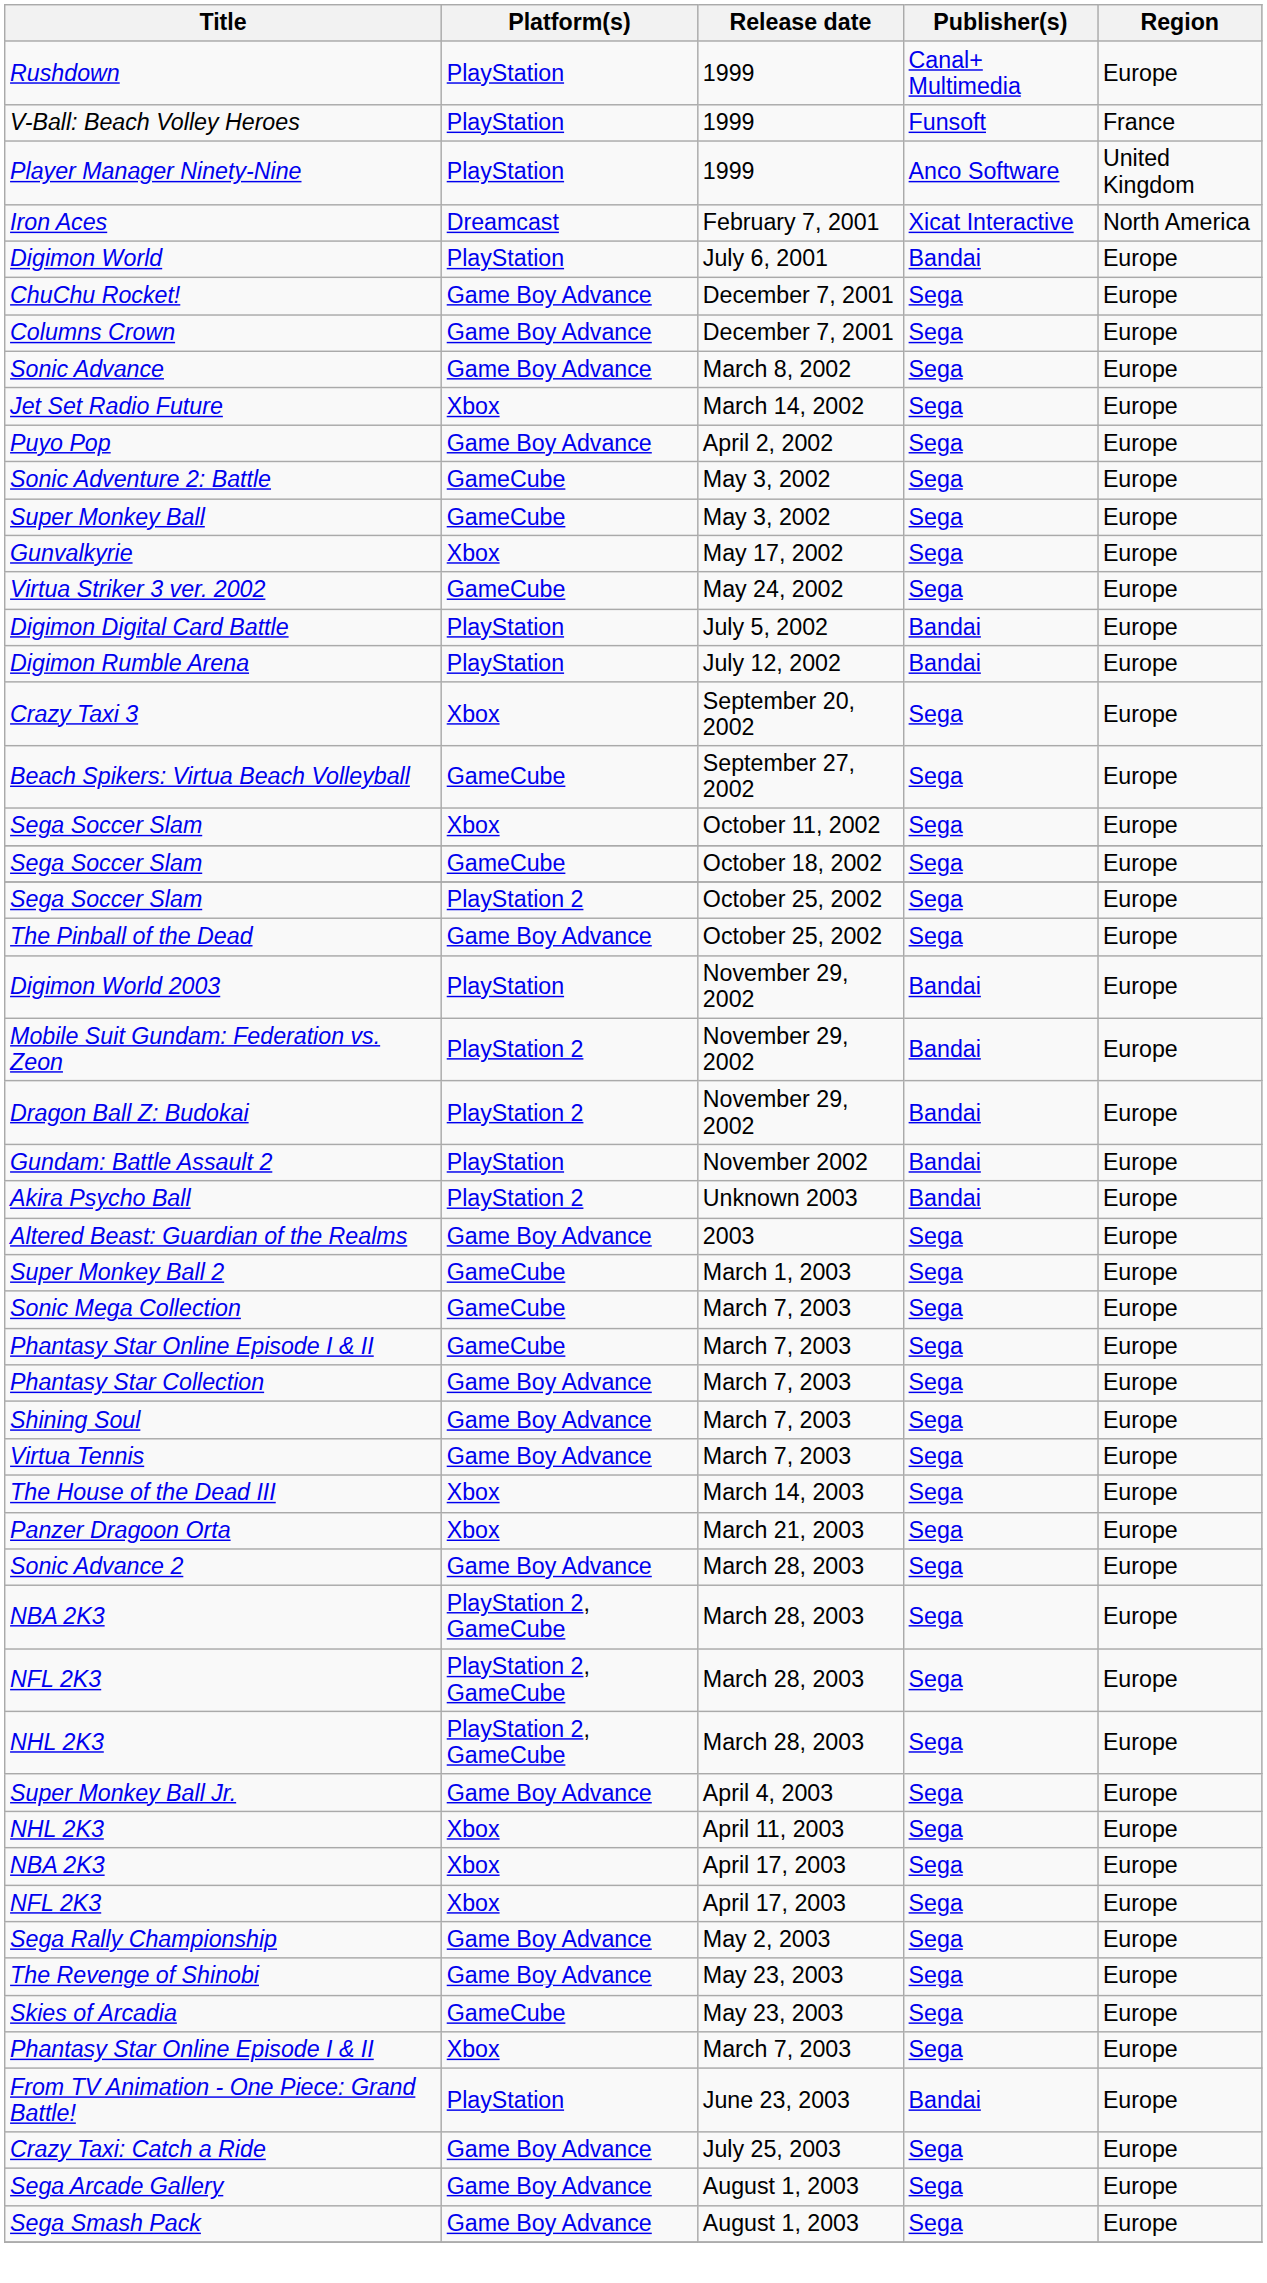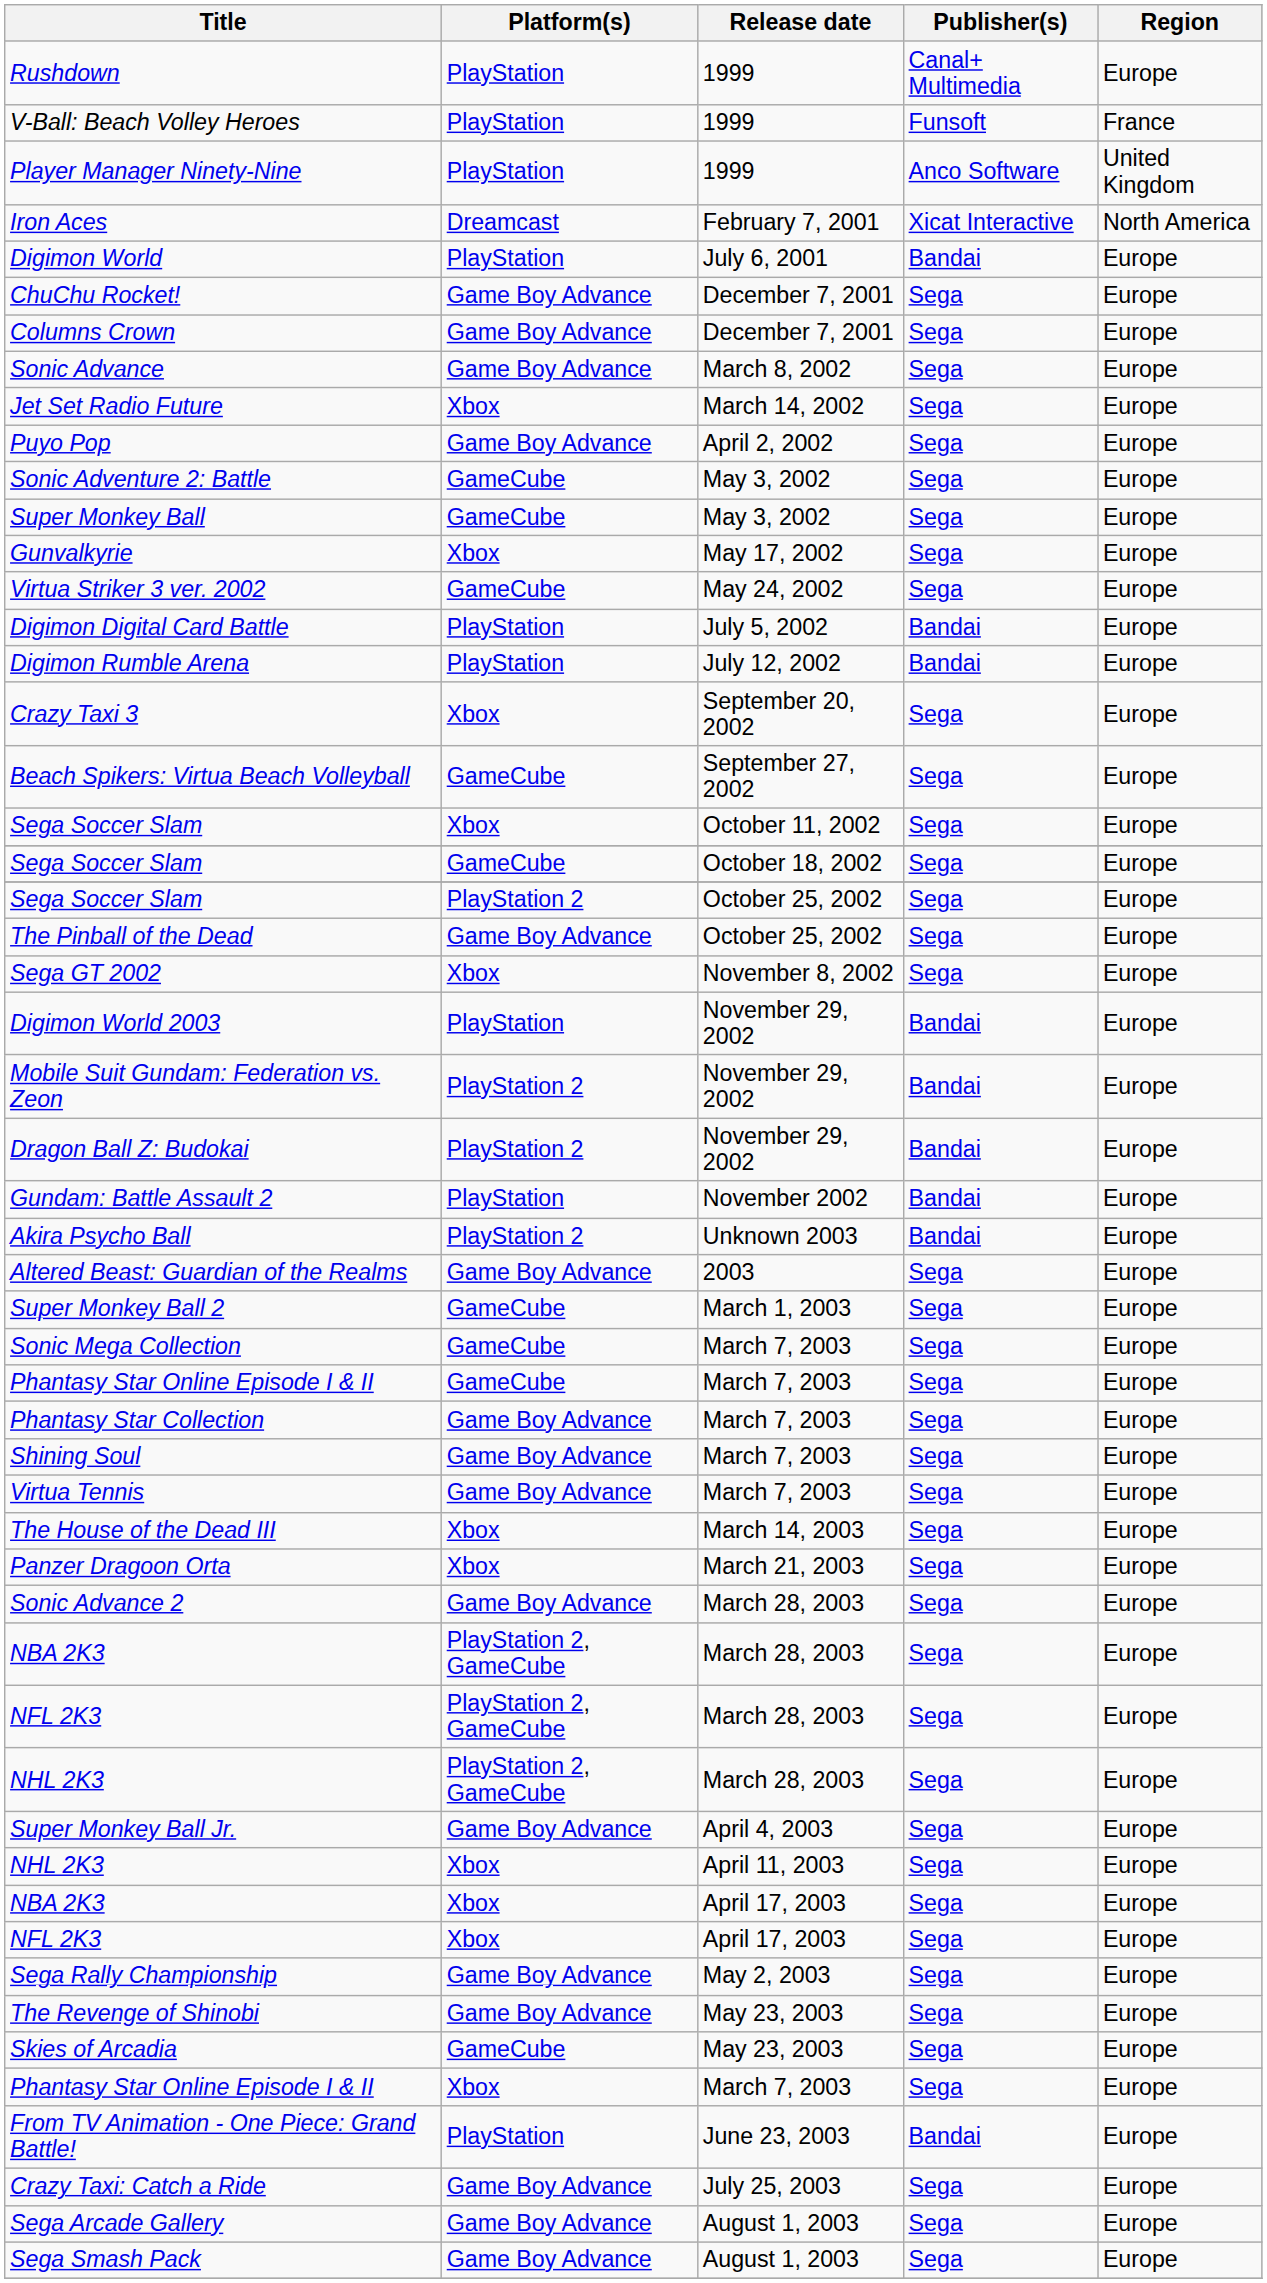 <table class="wikitable sortable">
 <tr>
 <th>Title</th>
 <th>Platform(s)</th>
 <th>Release date</th>
 <th>Publisher(s)</th>
 <th>Region</th>
 </tr>
 <tr>
 <td><em><a href='#'>Rushdown</a></em></td>
 <td><a href='#'>PlayStation</a></td>
 <td>1999</td>
 <td><a href='#'>Canal+ Multimedia</a></td>
 <td>Europe</td>
 </tr>
 <tr>
 <td><em>V-Ball: Beach Volley Heroes</em></td>
 <td><a href='#'>PlayStation</a></td>
 <td>1999</td>
 <td><a href='#'>Funsoft</a></td>
 <td>France</td>
 </tr>
 <tr>
 <td><em><a href='#'>Player Manager Ninety-Nine</a></em></td>
 <td><a href='#'>PlayStation</a></td>
 <td>1999</td>
 <td><a href='#'>Anco Software</a></td>
 <td>United Kingdom</td>
 </tr>
 <tr>
 <td><em><a href='#'>Iron Aces</a></em></td>
 <td><a href='#'>Dreamcast</a></td>
 <td>February 7, 2001</td>
 <td><a href='#'>Xicat Interactive</a></td>
 <td>North America</td>
 </tr>
 <tr>
 <td><em><a href='#'>Digimon World</a></em></td>
 <td><a href='#'>PlayStation</a></td>
 <td>July 6, 2001</td>
 <td><a href='#'>Bandai</a></td>
 <td>Europe</td>
 </tr>
 <tr>
 <td><em><a href='#'>ChuChu Rocket!</a></em></td>
 <td><a href='#'>Game Boy Advance</a></td>
 <td>December 7, 2001</td>
 <td><a href='#'>Sega</a></td>
 <td>Europe</td>
 </tr>
 <tr>
 <td><em><a href='#'>Columns Crown</a></em></td>
 <td><a href='#'>Game Boy Advance</a></td>
 <td>December 7, 2001</td>
 <td><a href='#'>Sega</a></td>
 <td>Europe</td>
 </tr>
 <tr>
 <td><em><a href='#'>Sonic Advance</a></em></td>
 <td><a href='#'>Game Boy Advance</a></td>
 <td>March 8, 2002</td>
 <td><a href='#'>Sega</a></td>
 <td>Europe</td>
 </tr>
 <tr>
 <td><em><a href='#'>Jet Set Radio Future</a></em></td>
 <td><a href='#'>Xbox</a></td>
 <td>March 14, 2002</td>
 <td><a href='#'>Sega</a></td>
 <td>Europe</td>
 </tr>
 <tr>
 <td><em><a href='#'>Puyo Pop</a></em></td>
 <td><a href='#'>Game Boy Advance</a></td>
 <td>April 2, 2002</td>
 <td><a href='#'>Sega</a></td>
 <td>Europe</td>
 </tr>
 <tr>
 <td><em><a href='#'>Sonic Adventure 2: Battle</a></em></td>
 <td><a href='#'>GameCube</a></td>
 <td>May 3, 2002</td>
 <td><a href='#'>Sega</a></td>
 <td>Europe</td>
 </tr>
 <tr>
 <td><em><a href='#'>Super Monkey Ball</a></em></td>
 <td><a href='#'>GameCube</a></td>
 <td>May 3, 2002</td>
 <td><a href='#'>Sega</a></td>
 <td>Europe</td>
 </tr>
 <tr>
 <td><em><a href='#'>Gunvalkyrie</a></em></td>
 <td><a href='#'>Xbox</a></td>
 <td>May 17, 2002</td>
 <td><a href='#'>Sega</a></td>
 <td>Europe</td>
 </tr>
 <tr>
 <td><em><a href='#'>Virtua Striker 3 ver. 2002</a></em></td>
 <td><a href='#'>GameCube</a></td>
 <td>May 24, 2002</td>
 <td><a href='#'>Sega</a></td>
 <td>Europe</td>
 </tr>
 <tr>
 <td><em><a href='#'>Digimon Digital Card Battle</a></em></td>
 <td><a href='#'>PlayStation</a></td>
 <td>July 5, 2002</td>
 <td><a href='#'>Bandai</a></td>
 <td>Europe</td>
 </tr>
 <tr>
 <td><em><a href='#'>Digimon Rumble Arena</a></em></td>
 <td><a href='#'>PlayStation</a></td>
 <td>July 12, 2002</td>
 <td><a href='#'>Bandai</a></td>
 <td>Europe</td>
 </tr>
 <tr>
 <td><em><a href='#'>Crazy Taxi 3</a></em></td>
 <td><a href='#'>Xbox</a></td>
 <td>September 20, 2002</td>
 <td><a href='#'>Sega</a></td>
 <td>Europe</td>
 </tr>
 <tr>
 <td><em><a href='#'>Beach Spikers: Virtua Beach Volleyball</a></em></td>
 <td><a href='#'>GameCube</a></td>
 <td>September 27, 2002</td>
 <td><a href='#'>Sega</a></td>
 <td>Europe</td>
 </tr>
 <tr>
 <td><em><a href='#'>Sega Soccer Slam</a></em></td>
 <td><a href='#'>Xbox</a></td>
 <td>October 11, 2002</td>
 <td><a href='#'>Sega</a></td>
 <td>Europe</td>
 </tr>
 <tr>
 </tr>
 <tr>
 <td><em><a href='#'>Sega Soccer Slam</a></em></td>
 <td><a href='#'>GameCube</a></td>
 <td>October 18, 2002</td>
 <td><a href='#'>Sega</a></td>
 <td>Europe</td>
 </tr>
 <tr>
 </tr>
 <tr>
 <td><em><a href='#'>Sega Soccer Slam</a></em></td>
 <td><a href='#'>PlayStation 2</a></td>
 <td>October 25, 2002</td>
 <td><a href='#'>Sega</a></td>
 <td>Europe</td>
 </tr>
 <tr>
 <td><em><a href='#'>The Pinball of the Dead</a></em></td>
 <td><a href='#'>Game Boy Advance</a></td>
 <td>October 25, 2002</td>
+<td><a href='#'>Sega</a></td>
+<td>Europe</td>
+</tr>
+<tr>
+<td><em><a href='#'>Sega GT 2002</a></em></td>
+<td><a href='#'>Xbox</a></td>
+<td>November 8, 2002</td>
 <td><a href='#'>Sega</a></td>
 <td>Europe</td>
 </tr>
 <tr>
 <td><em><a href='#'>Digimon World 2003</a></em></td>
 <td><a href='#'>PlayStation</a></td>
 <td>November 29, 2002</td>
 <td><a href='#'>Bandai</a></td>
 <td>Europe</td>
 </tr>
 <tr>
 <td><em><a href='#'>Mobile Suit Gundam: Federation vs. Zeon</a></em></td>
 <td><a href='#'>PlayStation 2</a></td>
 <td>November 29, 2002</td>
 <td><a href='#'>Bandai</a></td>
 <td>Europe</td>
 </tr>
 <tr>
 <td><em><a href='#'>Dragon Ball Z: Budokai</a></em></td>
 <td><a href='#'>PlayStation 2</a></td>
 <td>November 29, 2002</td>
 <td><a href='#'>Bandai</a></td>
 <td>Europe</td>
 </tr>
 <tr>
 <td><em><a href='#'>Gundam: Battle Assault 2</a></em></td>
 <td><a href='#'>PlayStation</a></td>
 <td>November 2002</td>
 <td><a href='#'>Bandai</a></td>
 <td>Europe</td>
 </tr>
 <tr>
 <td><em><a href='#'>Akira Psycho Ball</a></em></td>
 <td><a href='#'>PlayStation 2</a></td>
 <td>Unknown 2003</td>
 <td><a href='#'>Bandai</a></td>
 <td>Europe</td>
 </tr>
 <tr>
 <td><em><a href='#'>Altered Beast: Guardian of the Realms</a></em></td>
 <td><a href='#'>Game Boy Advance</a></td>
 <td>2003</td>
 <td><a href='#'>Sega</a></td>
 <td>Europe</td>
 </tr>
 <tr>
 <td><em><a href='#'>Super Monkey Ball 2</a></em></td>
 <td><a href='#'>GameCube</a></td>
 <td>March 1, 2003</td>
 <td><a href='#'>Sega</a></td>
 <td>Europe</td>
 </tr>
 <tr>
 <td><em><a href='#'>Sonic Mega Collection</a></em></td>
 <td><a href='#'>GameCube</a></td>
 <td>March 7, 2003</td>
 <td><a href='#'>Sega</a></td>
 <td>Europe</td>
 </tr>
 <tr>
 <td><em><a href='#'>Phantasy Star Online Episode I & II</a></em></td>
 <td><a href='#'>GameCube</a></td>
 <td>March 7, 2003</td>
 <td><a href='#'>Sega</a></td>
 <td>Europe</td>
 </tr>
 <tr>
 <td><em><a href='#'>Phantasy Star Collection</a></em></td>
 <td><a href='#'>Game Boy Advance</a></td>
 <td>March 7, 2003</td>
 <td><a href='#'>Sega</a></td>
 <td>Europe</td>
 </tr>
 <tr>
 <td><em><a href='#'>Shining Soul</a></em></td>
 <td><a href='#'>Game Boy Advance</a></td>
 <td>March 7, 2003</td>
 <td><a href='#'>Sega</a></td>
 <td>Europe</td>
 </tr>
 <tr>
 <td><em><a href='#'>Virtua Tennis</a></em></td>
 <td><a href='#'>Game Boy Advance</a></td>
 <td>March 7, 2003</td>
 <td><a href='#'>Sega</a></td>
 <td>Europe</td>
 </tr>
 <tr>
 <td><em><a href='#'>The House of the Dead III</a></em></td>
 <td><a href='#'>Xbox</a></td>
 <td>March 14, 2003</td>
 <td><a href='#'>Sega</a></td>
 <td>Europe</td>
 </tr>
 <tr>
 <td><em><a href='#'>Panzer Dragoon Orta</a></em></td>
 <td><a href='#'>Xbox</a></td>
 <td>March 21, 2003</td>
 <td><a href='#'>Sega</a></td>
 <td>Europe</td>
 </tr>
 <tr>
 <td><em><a href='#'>Sonic Advance 2</a></em></td>
 <td><a href='#'>Game Boy Advance</a></td>
 <td>March 28, 2003</td>
 <td><a href='#'>Sega</a></td>
 <td>Europe</td>
 </tr>
 <tr>
 <td><em><a href='#'>NBA 2K3</a></em></td>
 <td><a href='#'>PlayStation 2</a>, <a href='#'>GameCube</a></td>
 <td>March 28, 2003</td>
 <td><a href='#'>Sega</a></td>
 <td>Europe</td>
 </tr>
 <tr>
 <td><em><a href='#'>NFL 2K3</a></em></td>
 <td><a href='#'>PlayStation 2</a>, <a href='#'>GameCube</a></td>
 <td>March 28, 2003</td>
 <td><a href='#'>Sega</a></td>
 <td>Europe</td>
 </tr>
 <tr>
 <td><em><a href='#'>NHL 2K3</a></em></td>
 <td><a href='#'>PlayStation 2</a>, <a href='#'>GameCube</a></td>
 <td>March 28, 2003</td>
 <td><a href='#'>Sega</a></td>
 <td>Europe</td>
 </tr>
 <tr>
 <td><em><a href='#'>Super Monkey Ball Jr.</a></em></td>
 <td><a href='#'>Game Boy Advance</a></td>
 <td>April 4, 2003</td>
 <td><a href='#'>Sega</a></td>
 <td>Europe</td>
 </tr>
 <tr>
 <td><em><a href='#'>NHL 2K3</a></em></td>
 <td><a href='#'>Xbox</a></td>
 <td>April 11, 2003</td>
 <td><a href='#'>Sega</a></td>
 <td>Europe</td>
 </tr>
 <tr>
 <td><em><a href='#'>NBA 2K3</a></em></td>
 <td><a href='#'>Xbox</a></td>
 <td>April 17, 2003</td>
 <td><a href='#'>Sega</a></td>
 <td>Europe</td>
 </tr>
 <tr>
 <td><em><a href='#'>NFL 2K3</a></em></td>
 <td><a href='#'>Xbox</a></td>
 <td>April 17, 2003</td>
 <td><a href='#'>Sega</a></td>
 <td>Europe</td>
 </tr>
 <tr>
 <td><em><a href='#'>Sega Rally Championship</a></em></td>
 <td><a href='#'>Game Boy Advance</a></td>
 <td>May 2, 2003</td>
 <td><a href='#'>Sega</a></td>
 <td>Europe</td>
 </tr>
 <tr>
 <td><em><a href='#'>The Revenge of Shinobi</a></em></td>
 <td><a href='#'>Game Boy Advance</a></td>
 <td>May 23, 2003</td>
 <td><a href='#'>Sega</a></td>
 <td>Europe</td>
 </tr>
 <tr>
 <td><em><a href='#'>Skies of Arcadia</a></em></td>
 <td><a href='#'>GameCube</a></td>
 <td>May 23, 2003</td>
 <td><a href='#'>Sega</a></td>
 <td>Europe</td>
 </tr>
 <tr>
 <td><em><a href='#'>Phantasy Star Online Episode I & II</a></em></td>
 <td><a href='#'>Xbox</a></td>
 <td>March 7, 2003</td>
 <td><a href='#'>Sega</a></td>
 <td>Europe</td>
 </tr>
 <tr>
 <td><em><a href='#'>From TV Animation - One Piece: Grand Battle!</a></em></td>
 <td><a href='#'>PlayStation</a></td>
 <td>June 23, 2003</td>
 <td><a href='#'>Bandai</a></td>
 <td>Europe</td>
 </tr>
 <tr>
 <td><em><a href='#'>Crazy Taxi: Catch a Ride</a></em></td>
 <td><a href='#'>Game Boy Advance</a></td>
 <td>July 25, 2003</td>
 <td><a href='#'>Sega</a></td>
 <td>Europe</td>
 </tr>
 <tr>
 <td><em><a href='#'>Sega Arcade Gallery</a></em></td>
 <td><a href='#'>Game Boy Advance</a></td>
 <td>August 1, 2003</td>
 <td><a href='#'>Sega</a></td>
 <td>Europe</td>
 </tr>
 <tr>
 <td><em><a href='#'>Sega Smash Pack</a></em></td>
 <td><a href='#'>Game Boy Advance</a></td>
 <td>August 1, 2003</td>
 <td><a href='#'>Sega</a></td>
 <td>Europe</td>
 </tr>
 <tr>
 </tr>
 </table>
